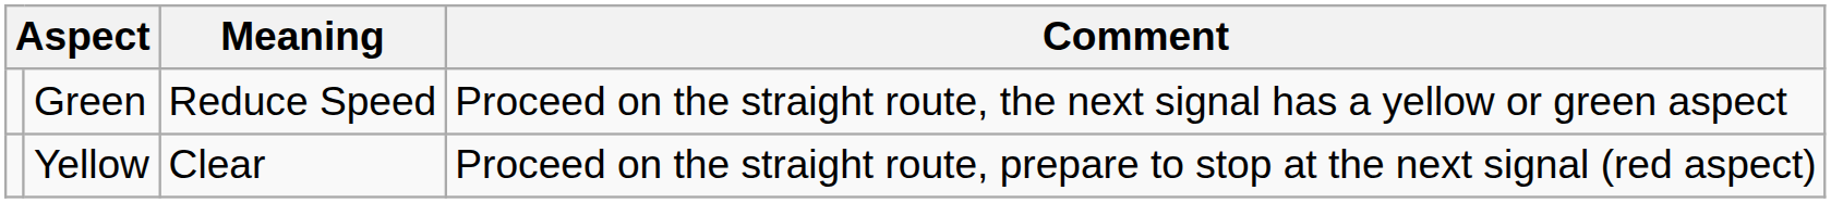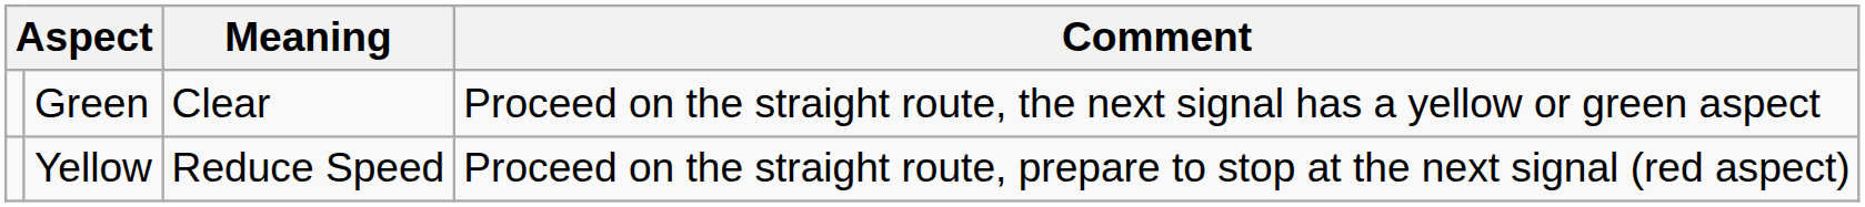 <table class="wikitable">
 <tr>
 <th colspan=2>Aspect</th>
 <th>Meaning</th>
 <th>Comment</th>
 </tr>
 <tr>
 <td></td>
 <td>Green</td>
-<td>Reduce Speed</td>
+<td>Clear</td>
 <td>Proceed on the straight route, the next signal has a yellow or green aspect</td>
 </tr>
 <tr>
 <td></td>
 <td>Yellow</td>
-<td>Clear</td>
+<td>Reduce Speed</td>
 <td>Proceed on the straight route, prepare to stop at the next signal (red aspect)</td>
 </tr>
 </table>
